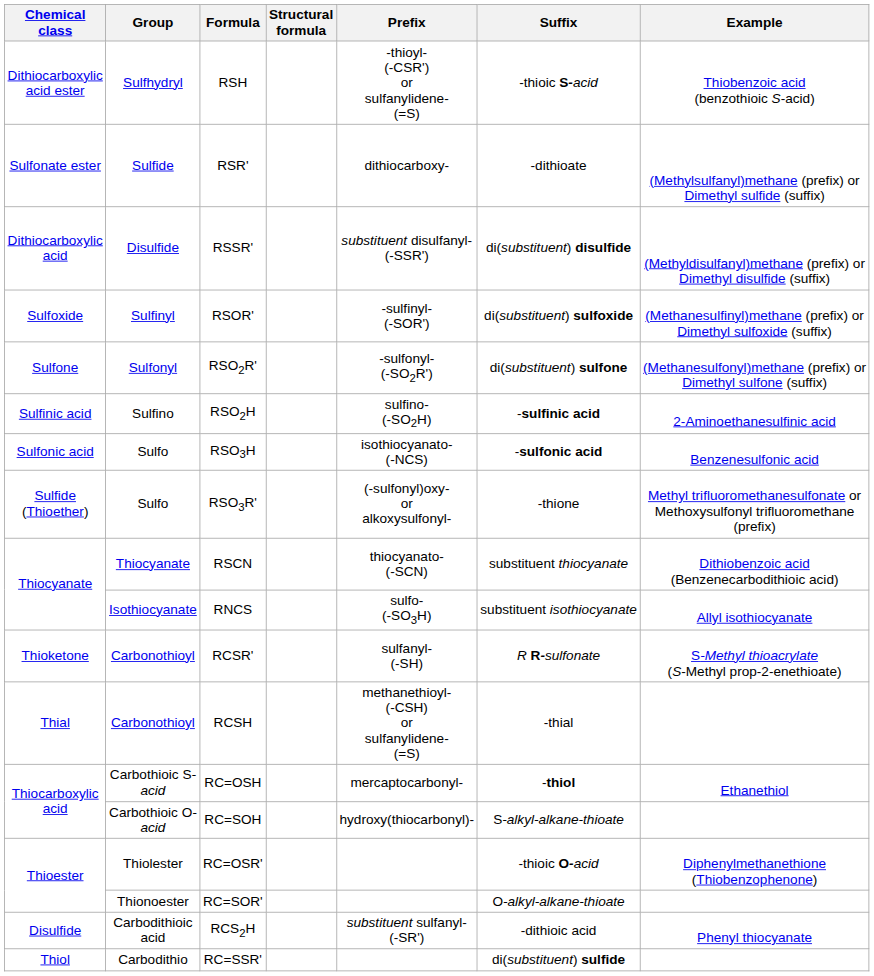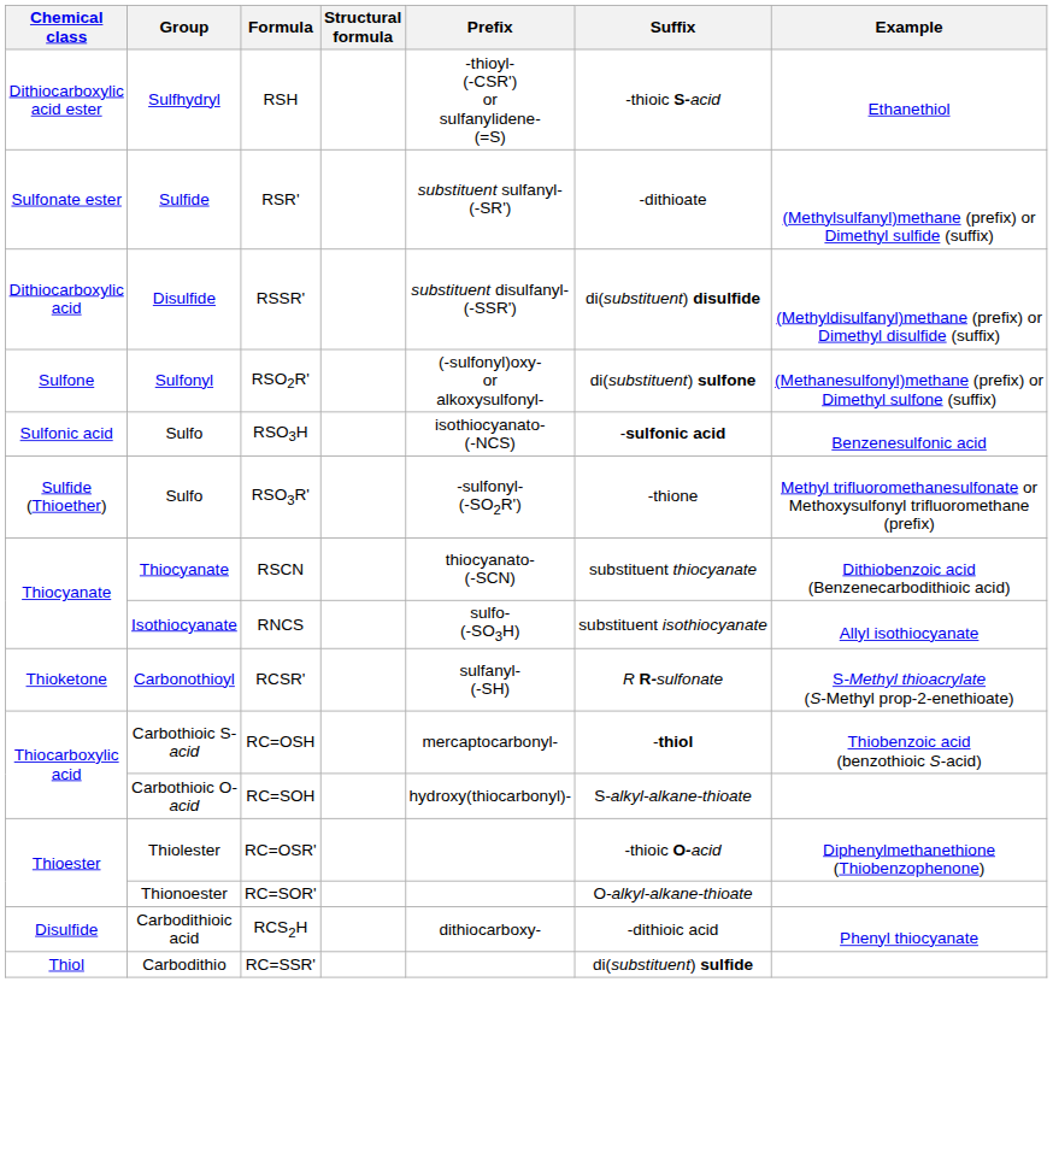 <table class="wikitable" style="background: #ffffff; text-align: center;width:800px">
 <tr>
 <th><a href='#'>Chemical class</a></th>
 <th>Group</th>
 <th>Formula</th>
 <th>Structural formula</th>
 <th>Prefix</th>
 <th>Suffix</th>
 <th>Example</th>
 </tr>
 <tr>
 <td><a href='#'>Dithiocarboxylic acid ester</a></td>
 <td><a href='#'>Sulfhydryl</a></td>
 <td>RSH</td>
 <td></td>
 <td>-thioyl-<br>(-CSR')<br>or<br>sulfanylidene-<br>(=S)</td>
 <td>-</strong>thioic<strong> </em>S<em>-</strong>acid<strong></td>
-<td><br><a href='#'>Thiobenzoic acid</a><br></em>(benzothioic <em>S</em>-acid)<em></td>
+<td><br><a href='#'>Ethanethiol</a></td>
 </tr>
 <tr>
 <td><a href='#'>Sulfonate&nbsp;ester</a></td>
 <td><a href='#'>Sulfide</a></td>
 <td>RSR'</td>
 <td></td>
-<td>dithiocarboxy-</td>
+<td><em>substituent</em> sulfanyl-<br>(-SR')</td>
 <td>-</strong>dithioate<strong></td>
 <td><br><br><br><a href='#'>(Methylsulfanyl)methane</a> (prefix) or<br><a href='#'>Dimethyl sulfide</a> (suffix)</td>
 </tr>
 <tr>
 <td><a href='#'>Dithiocarboxylic acid</a></td>
 <td><a href='#'>Disulfide</a></td>
 <td>RSSR'</td>
 <td></td>
 <td><em>substituent</em> disulfanyl-<br>(-SSR')</td>
 <td>di(<em>substituent</em>) <strong>disulfide</strong></td>
 <td><br><br><br><a href='#'>(Methyldisulfanyl)methane</a> (prefix) or<br><a href='#'>Dimethyl disulfide</a> (suffix)</td>
 </tr>
 <tr>
-<td><a href='#'>Sulfoxide</a></td>
-<td><a href='#'>Sulfinyl</a></td>
-<td>RSOR'</td>
-<td></td>
-<td>-sulfinyl-<br>(-SOR')</td>
-<td>di(<em>substituent</em>) <strong>sulfoxide</strong></td>
-<td><br><a href='#'>(Methanesulfinyl)methane</a> (prefix) or<br><a href='#'>Dimethyl sulfoxide</a> (suffix)</td>
-</tr>
-<tr>
 <td><a href='#'>Sulfone</a></td>
 <td><a href='#'>Sulfonyl</a></td>
 <td>RSO<sub>2</sub>R'</td>
 <td></td>
-<td>-sulfonyl-<br>(-SO<sub>2</sub>R')</td>
+<td>(-sulfonyl)oxy-<br>or<br>alkoxysulfonyl-</td>
 <td>di(<em>substituent</em>) <strong>sulfone</strong></td>
 <td><br><a href='#'>(Methanesulfonyl)methane</a> (prefix) or<br><a href='#'>Dimethyl sulfone</a> (suffix)</td>
-</tr>
-<tr>
-<td><a href='#'>Sulfinic&nbsp;acid</a></td>
-<td>Sulfino</td>
-<td>RSO<sub>2</sub>H</td>
-<td></td>
-<td>sulfino-<br>(-SO<sub>2</sub>H)</td>
-<td>-<strong>sulfinic acid</strong></td>
-<td><br><a href='#'>2-Aminoethanesulfinic acid</a></td>
 </tr>
 <tr>
 <td><a href='#'>Sulfonic&nbsp;acid</a></td>
 <td>Sulfo</td>
 <td>RSO<sub>3</sub>H</td>
 <td></td>
 <td>isothiocyanato-<br>(-NCS)</td>
 <td>-<strong>sulfonic acid</strong></td>
 <td><br><a href='#'>Benzenesulfonic acid</a></td>
 </tr>
 <tr>
 <td><a href='#'>Sulfide</a><br>(<a href='#'>Thioether</a>)</td>
 <td>Sulfo</td>
 <td>RSO<sub>3</sub>R'</td>
 <td></td>
-<td>(-sulfonyl)oxy-<br>or<br>alkoxysulfonyl-</td>
+<td>-sulfonyl-<br>(-SO<sub>2</sub>R')</td>
 <td>-</strong>thione<strong></td>
 <td><br><a href='#'>Methyl trifluoromethanesulfonate</a> or<br>Methoxysulfonyl trifluoromethane (prefix)</td>
 </tr>
 <tr>
 <td rowspan=2><a href='#'>Thiocyanate</a></td>
 <td><a href='#'>Thiocyanate</a></td>
 <td>RSCN</td>
 <td></td>
 <td>thiocyanato-<br>(-SCN)</td>
 <td></em>substituent<em> </strong>thiocyanate<strong></td>
 <td><br><a href='#'>Dithiobenzoic acid</a><br></em>(Benzenecarbodithioic acid)<em></td>
 </tr>
 <tr>
 <td><a href='#'>Isothiocyanate</a></td>
 <td>RNCS</td>
 <td></td>
 <td>sulfo-<br>(-SO<sub>3</sub>H)</td>
 <td></em>substituent<em> </strong>isothiocyanate<strong></td>
 <td><br><a href='#'>Allyl isothiocyanate</a></td>
 </tr>
 <tr>
 <td><a href='#'>Thioketone</a></td>
 <td><a href='#'>Carbonothioyl</a></td>
 <td>RCSR'</td>
 <td></td>
 <td>sulfanyl-<br>(-SH)</td>
 <td><em>R<strong> </em>R<em>-</strong>sulfonate<strong></td>
 <td><br><a href='#'></em>S<em>-Methyl thioacrylate</a><br></em>(<em>S</em>-Methyl prop-2-enethioate)<em></td>
 </tr>
 <tr>
-<td><a href='#'>Thial</a></td>
-<td><a href='#'>Carbonothioyl</a></td>
-<td>RCSH</td>
-<td></td>
-<td>methanethioyl-<br>(-CSH)<br>or<br>sulfanylidene-<br>(=S)</td>
-<td>-</strong>thial<strong></td>
-<td></td>
-</tr>
-<tr>
 <td rowspan=2><a href='#'>Thiocarboxylic acid</a></td>
 <td>Carbothioic </em>S<em>-acid</td>
 <td>RC=OSH</td>
 <td></td>
 <td>mercaptocarbonyl-</td>
 <td>-<strong>thiol</strong></td>
-<td><br><a href='#'>Ethanethiol</a></td>
+<td><br><a href='#'>Thiobenzoic acid</a><br></em>(benzothioic <em>S</em>-acid)<em></td>
 </tr>
 <tr>
 <td>Carbothioic </em>O<em>-acid</td>
 <td>RC=SOH</td>
 <td></td>
 <td>hydroxy(thiocarbonyl)-</td>
 <td></em>S<em>-alkyl-alkane-</strong>thioate<strong></td>
 <td></td>
 </tr>
 <tr>
 <td rowspan=2><a href='#'>Thioester</a></td>
 <td>Thiolester</td>
 <td>RC=OSR'</td>
 <td></td>
 <td></td>
 <td>-</strong>thioic<strong> </em>O<em>-</strong>acid<strong></td>
 <td><br><a href='#'>Diphenylmethanethione</a><br>(<a href='#'>Thiobenzophenone</a>)</td>
 </tr>
 <tr>
 <td>Thionoester</td>
 <td>RC=SOR'</td>
 <td></td>
 <td></td>
 <td></em>O<em>-alkyl-alkane-</strong>thioate<strong></td>
 <td></td>
 </tr>
 <tr>
 <td><a href='#'>Disulfide</a></td>
 <td>Carbodithioic acid</td>
 <td>RCS<sub>2</sub>H</td>
 <td></td>
-<td><em>substituent</em> sulfanyl-<br>(-SR')</td>
+<td>dithiocarboxy-</td>
 <td>-</strong>dithioic acid<strong></td>
 <td><br><a href='#'>Phenyl thiocyanate</a></td>
 </tr>
 <tr>
 <td><a href='#'>Thiol</a></td>
 <td>Carbodithio</td>
 <td>RC=SSR'</td>
 <td></td>
 <td></td>
 <td>di(<em>substituent</em>) <strong>sulfide</strong></td>
 <td></td>
 </tr>
 </table>
